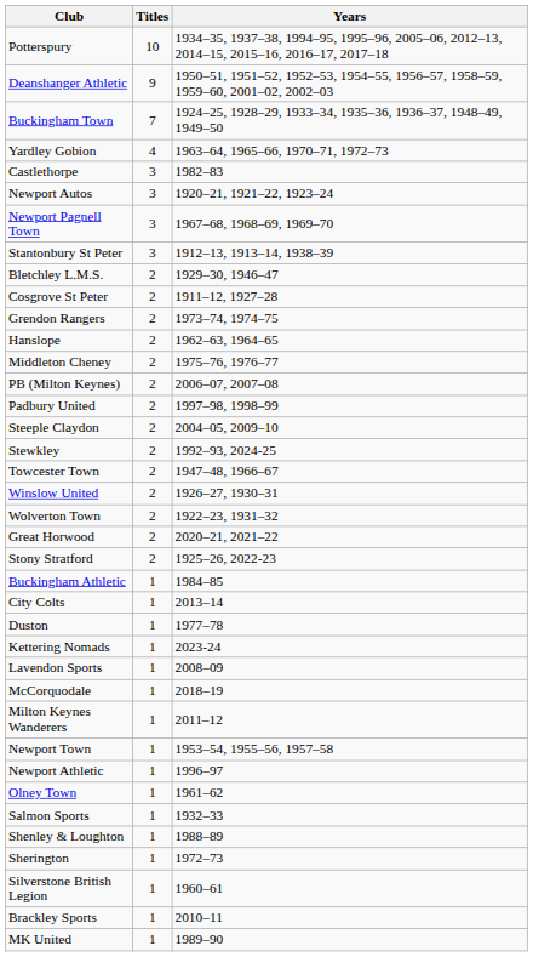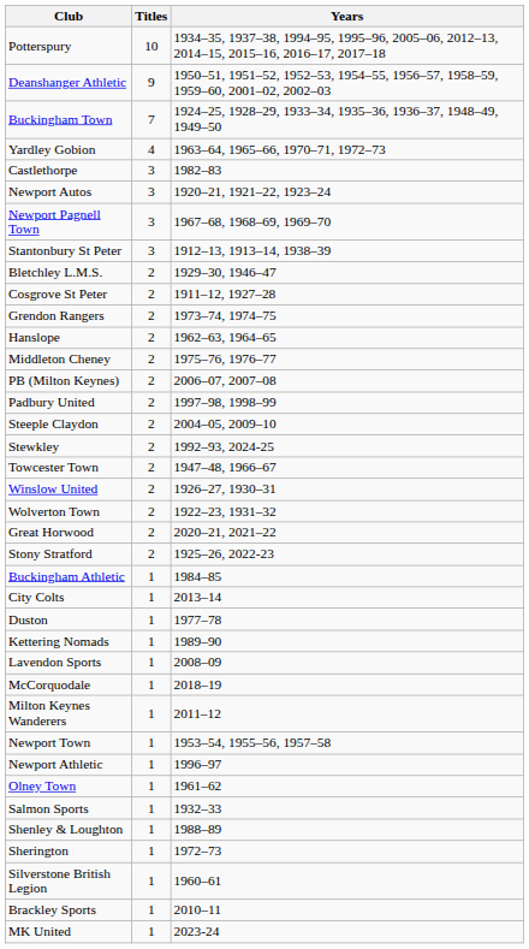 <table class="wikitable">
 <tr>
 <th>Club</th>
 <th>Titles</th>
 <th>Years</th>
 </tr>
 <tr>
 <td>Potterspury</td>
 <td align="center">10</td>
 <td>1934–35, 1937–38, 1994–95, 1995–96, 2005–06, 2012–13, 2014–15, 2015–16, 2016–17, 2017–18</td>
 </tr>
 <tr>
 <td><a href='#'>Deanshanger Athletic</a></td>
 <td align="center">9</td>
 <td>1950–51, 1951–52, 1952–53, 1954–55, 1956–57, 1958–59, 1959–60, 2001–02, 2002–03</td>
 </tr>
 <tr>
 <td><a href='#'>Buckingham Town</a></td>
 <td align="center">7</td>
 <td>1924–25, 1928–29, 1933–34, 1935–36, 1936–37, 1948–49, 1949–50</td>
 </tr>
 <tr>
 <td>Yardley Gobion</td>
 <td align="center">4</td>
 <td>1963–64, 1965–66, 1970–71, 1972–73</td>
 </tr>
 <tr>
 <td>Castlethorpe</td>
 <td align="center">3</td>
 <td>1982–83</td>
 </tr>
 <tr>
 <td>Newport Autos</td>
 <td align="center">3</td>
 <td>1920–21, 1921–22, 1923–24</td>
 </tr>
 <tr>
 <td><a href='#'>Newport Pagnell Town</a></td>
 <td align="center">3</td>
 <td>1967–68, 1968–69, 1969–70</td>
 </tr>
 <tr>
 <td>Stantonbury St Peter</td>
 <td align="center">3</td>
 <td>1912–13, 1913–14, 1938–39</td>
 </tr>
 <tr>
 <td>Bletchley L.M.S.</td>
 <td align="center">2</td>
 <td>1929–30, 1946–47</td>
 </tr>
 <tr>
 <td>Cosgrove St Peter</td>
 <td align="center">2</td>
 <td>1911–12, 1927–28</td>
 </tr>
 <tr>
 <td>Grendon Rangers</td>
 <td align="center">2</td>
 <td>1973–74, 1974–75</td>
 </tr>
 <tr>
 <td>Hanslope</td>
 <td align="center">2</td>
 <td>1962–63, 1964–65</td>
 </tr>
 <tr>
 <td>Middleton Cheney</td>
 <td align="center">2</td>
 <td>1975–76, 1976–77</td>
 </tr>
 <tr>
 <td>PB (Milton Keynes)</td>
 <td align="center">2</td>
 <td>2006–07, 2007–08</td>
 </tr>
 <tr>
 <td>Padbury United</td>
 <td align="center">2</td>
 <td>1997–98, 1998–99</td>
 </tr>
 <tr>
 <td>Steeple Claydon</td>
 <td align="center">2</td>
 <td>2004–05, 2009–10</td>
 </tr>
 <tr>
 <td>Stewkley</td>
 <td align="center">2</td>
 <td>1992–93, 2024-25</td>
 </tr>
 <tr>
 <td>Towcester Town</td>
 <td align="center">2</td>
 <td>1947–48, 1966–67</td>
 </tr>
 <tr>
 <td><a href='#'>Winslow United</a></td>
 <td align="center">2</td>
 <td>1926–27, 1930–31</td>
 </tr>
 <tr>
 <td>Wolverton Town</td>
 <td align="center">2</td>
 <td>1922–23, 1931–32</td>
 </tr>
 <tr>
 <td>Great Horwood</td>
 <td align="center">2</td>
 <td>2020–21, 2021–22</td>
 </tr>
 <tr>
 <td>Stony Stratford</td>
 <td align="center">2</td>
 <td>1925–26, 2022-23</td>
 </tr>
 <tr>
 <td><a href='#'>Buckingham Athletic</a></td>
 <td align="center">1</td>
 <td>1984–85</td>
 </tr>
 <tr>
 <td>City Colts</td>
 <td align="center">1</td>
 <td>2013–14</td>
 </tr>
 <tr>
 <td>Duston</td>
 <td align="center">1</td>
 <td>1977–78</td>
 </tr>
 <tr>
 <td>Kettering Nomads</td>
 <td align="center">1</td>
-<td>2023-24</td>
+<td>1989–90</td>
 </tr>
 <tr>
 <td>Lavendon Sports</td>
 <td align="center">1</td>
 <td>2008–09</td>
 </tr>
 <tr>
 <td>McCorquodale</td>
 <td align="center">1</td>
 <td>2018–19</td>
 </tr>
 <tr>
 <td>Milton Keynes Wanderers</td>
 <td align="center">1</td>
 <td>2011–12</td>
 </tr>
 <tr>
 <td>Newport Town</td>
 <td align="center">1</td>
 <td>1953–54, 1955–56, 1957–58</td>
 </tr>
 <tr>
 <td>Newport Athletic</td>
 <td align="center">1</td>
 <td>1996–97</td>
 </tr>
 <tr>
 <td><a href='#'>Olney Town</a></td>
 <td align="center">1</td>
 <td>1961–62</td>
 </tr>
 <tr>
 <td>Salmon Sports</td>
 <td align="center">1</td>
 <td>1932–33</td>
 </tr>
 <tr>
 <td>Shenley & Loughton</td>
 <td align="center">1</td>
 <td>1988–89</td>
 </tr>
 <tr>
 <td>Sherington</td>
 <td align="center">1</td>
 <td>1972–73</td>
 </tr>
 <tr>
 <td>Silverstone British Legion</td>
 <td align="center">1</td>
 <td>1960–61</td>
 </tr>
 <tr>
 <td>Brackley Sports</td>
 <td align="center">1</td>
 <td>2010–11</td>
 </tr>
 <tr>
 <td>MK United</td>
 <td align="center">1</td>
-<td>1989–90</td>
+<td>2023-24</td>
 </tr>
 </table>
